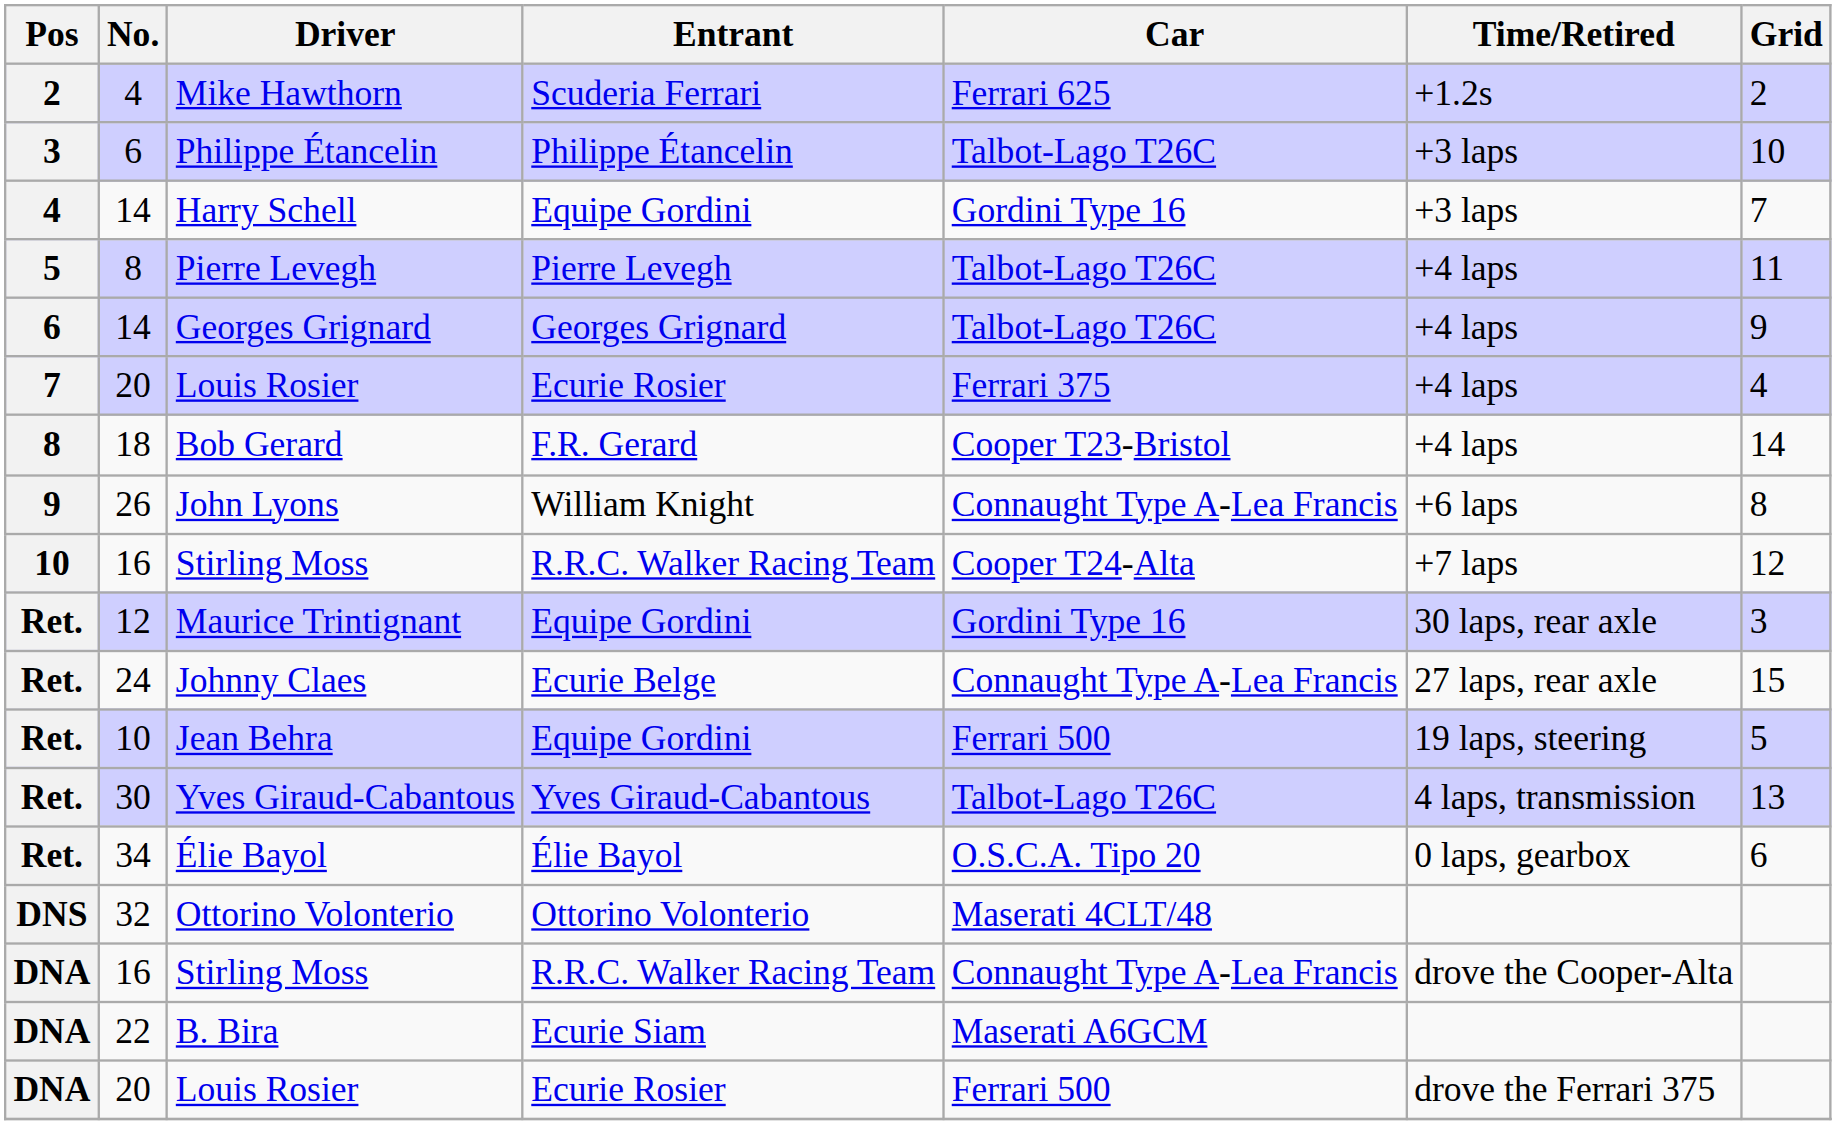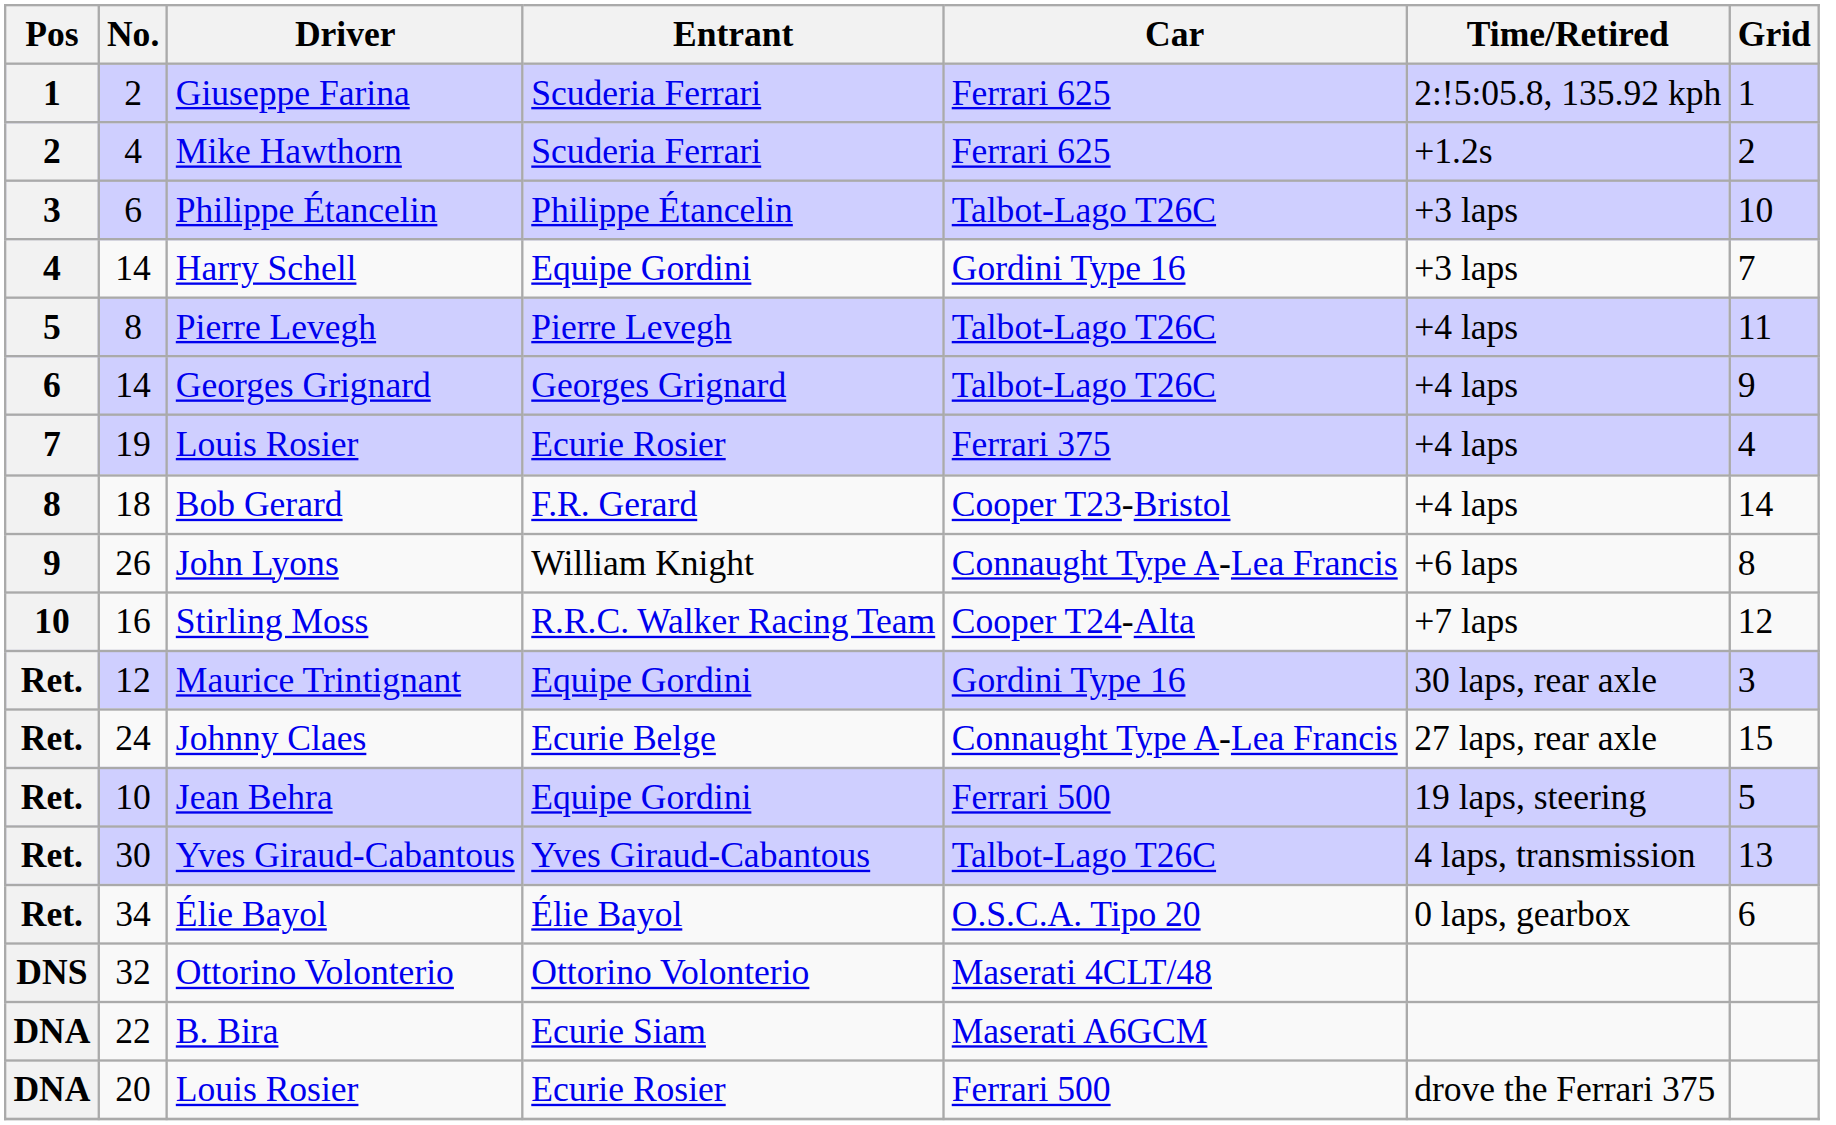 <table class="wikitable" style="font-size: 95%;">
 <tr>
 <th>Pos</th>
 <th>No.</th>
 <th>Driver</th>
 <th>Entrant</th>
 <th>Car</th>
 <th>Time/Retired</th>
 <th>Grid</th>
+</tr>
+<tr style="background-color: #CFCFFF">
+<th>1</th>
+<td align="center">2</td>
+<td> <a href='#'>Giuseppe Farina</a></td>
+<td><a href='#'>Scuderia Ferrari</a></td>
+<td><a href='#'>Ferrari 625</a></td>
+<td>2:!5:05.8, 135.92 kph</td>
+<td>1</td>
 </tr>
 <tr style="background-color: #CFCFFF">
 <th>2</th>
 <td align="center">4</td>
 <td> <a href='#'>Mike Hawthorn</a></td>
 <td><a href='#'>Scuderia Ferrari</a></td>
 <td><a href='#'>Ferrari 625</a></td>
 <td>+1.2s</td>
 <td>2</td>
 </tr>
 <tr style="background-color: #CFCFFF">
 <th>3</th>
 <td align="center">6</td>
 <td> <a href='#'>Philippe Étancelin</a></td>
 <td><a href='#'>Philippe Étancelin</a></td>
 <td><a href='#'>Talbot-Lago T26C</a></td>
 <td>+3 laps</td>
 <td>10</td>
 </tr>
 <tr>
 <th>4</th>
 <td align="center">14</td>
 <td> <a href='#'>Harry Schell</a></td>
 <td><a href='#'>Equipe Gordini</a></td>
 <td><a href='#'>Gordini Type 16</a></td>
 <td>+3 laps</td>
 <td>7</td>
 </tr>
 <tr style="background-color: #CFCFFF">
 <th>5</th>
 <td align="center">8</td>
 <td> <a href='#'>Pierre Levegh</a></td>
 <td><a href='#'>Pierre Levegh</a></td>
 <td><a href='#'>Talbot-Lago T26C</a></td>
 <td>+4 laps</td>
 <td>11</td>
 </tr>
 <tr style="background-color: #CFCFFF">
 <th>6</th>
 <td align="center">14</td>
 <td> <a href='#'>Georges Grignard</a></td>
 <td><a href='#'>Georges Grignard</a></td>
 <td><a href='#'>Talbot-Lago T26C</a></td>
 <td>+4 laps</td>
 <td>9</td>
 </tr>
 <tr style="background-color: #CFCFFF">
 <th>7</th>
-<td align="center">20</td>
+<td align="center">19</td>
 <td> <a href='#'>Louis Rosier</a></td>
 <td><a href='#'>Ecurie Rosier</a></td>
 <td><a href='#'>Ferrari 375</a></td>
 <td>+4 laps</td>
 <td>4</td>
 </tr>
 <tr>
 <th>8</th>
 <td align="center">18</td>
 <td> <a href='#'>Bob Gerard</a></td>
 <td><a href='#'>F.R. Gerard</a></td>
 <td><a href='#'>Cooper T23</a>-<a href='#'>Bristol</a></td>
 <td>+4 laps</td>
 <td>14</td>
 </tr>
 <tr>
 <th>9</th>
 <td align="center">26</td>
 <td> <a href='#'>John Lyons</a></td>
 <td>William Knight</td>
 <td><a href='#'>Connaught Type A</a>-<a href='#'>Lea Francis</a></td>
 <td>+6 laps</td>
 <td>8</td>
 </tr>
 <tr>
 <th>10</th>
 <td align="center">16</td>
 <td> <a href='#'>Stirling Moss</a></td>
 <td><a href='#'>R.R.C. Walker Racing Team</a></td>
 <td><a href='#'>Cooper T24</a>-<a href='#'>Alta</a></td>
 <td>+7 laps</td>
 <td>12</td>
 </tr>
 <tr style="background-color: #CFCFFF">
 <th>Ret.</th>
 <td align="center">12</td>
 <td> <a href='#'>Maurice Trintignant</a></td>
 <td><a href='#'>Equipe Gordini</a></td>
 <td><a href='#'>Gordini Type 16</a></td>
 <td>30 laps, rear axle</td>
 <td>3</td>
 </tr>
 <tr>
 <th>Ret.</th>
 <td align="center">24</td>
 <td> <a href='#'>Johnny Claes</a></td>
 <td><a href='#'>Ecurie Belge</a></td>
 <td><a href='#'>Connaught Type A</a>-<a href='#'>Lea Francis</a></td>
 <td>27 laps, rear axle</td>
 <td>15</td>
 </tr>
 <tr style="background-color: #CFCFFF">
 <th>Ret.</th>
 <td align="center">10</td>
 <td> <a href='#'>Jean Behra</a></td>
 <td><a href='#'>Equipe Gordini</a></td>
 <td><a href='#'>Ferrari 500</a></td>
 <td>19 laps, steering</td>
 <td>5</td>
 </tr>
 <tr style="background-color: #CFCFFF">
 <th>Ret.</th>
 <td align="center">30</td>
 <td> <a href='#'>Yves Giraud-Cabantous</a></td>
 <td><a href='#'>Yves Giraud-Cabantous</a></td>
 <td><a href='#'>Talbot-Lago T26C</a></td>
 <td>4 laps, transmission</td>
 <td>13</td>
 </tr>
 <tr>
 <th>Ret.</th>
 <td align="center">34</td>
 <td> <a href='#'>Élie Bayol</a></td>
 <td><a href='#'>Élie Bayol</a></td>
 <td><a href='#'>O.S.C.A. Tipo 20</a></td>
 <td>0 laps, gearbox</td>
 <td>6</td>
 </tr>
 <tr>
 <th>DNS</th>
 <td align="center">32</td>
 <td> <a href='#'>Ottorino Volonterio</a></td>
 <td><a href='#'>Ottorino Volonterio</a></td>
 <td><a href='#'>Maserati 4CLT/48</a></td>
 <td></td>
 <td></td>
 </tr>
 <tr>
 <th>DNA</th>
-<td align="center">16</td>
-<td> <a href='#'>Stirling Moss</a></td>
-<td><a href='#'>R.R.C. Walker Racing Team</a></td>
-<td><a href='#'>Connaught Type A</a>-<a href='#'>Lea Francis</a></td>
-<td>drove the Cooper-Alta</td>
-<td></td>
-</tr>
-<tr>
-<th>DNA</th>
 <td align="center">22</td>
 <td> <a href='#'>B. Bira</a></td>
 <td><a href='#'>Ecurie Siam</a></td>
 <td><a href='#'>Maserati A6GCM</a></td>
 <td></td>
 <td></td>
 </tr>
 <tr>
 <th>DNA</th>
 <td align="center">20</td>
 <td> <a href='#'>Louis Rosier</a></td>
 <td><a href='#'>Ecurie Rosier</a></td>
 <td><a href='#'>Ferrari 500</a></td>
 <td>drove the Ferrari 375</td>
 <td></td>
 </tr>
 <tr>
 </tr>
 </table>
